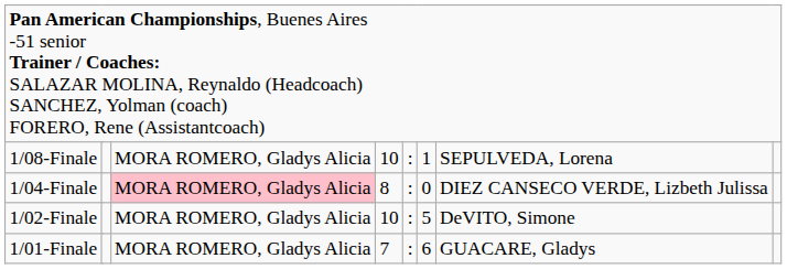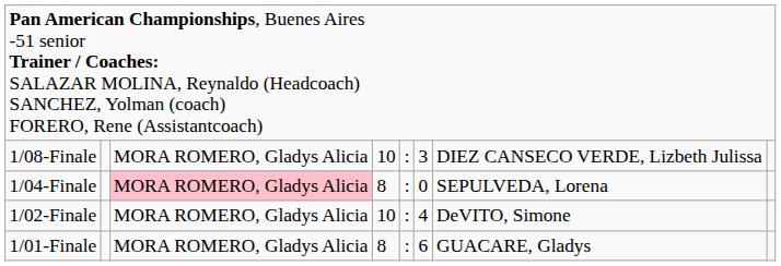 <table class="wikitable">
 <tr>
 <td colspan="9"><strong>Pan American Championships</strong>, Buenes Aires<br>-51 senior<br><strong>Trainer / Coaches:</strong><br>SALAZAR MOLINA, Reynaldo (Headcoach)<br>SANCHEZ, Yolman (coach)<br>FORERO, Rene (Assistantcoach)</td>
 </tr>
 <tr>
 <td colspan="2">1/08-Finale</td>
 <td></td>
 <td>MORA ROMERO, Gladys Alicia</td>
 <td>10</td>
 <td>:</td>
-<td>1</td>
-<td>SEPULVEDA, Lorena</td>
+<td>3</td>
+<td>DIEZ CANSECO VERDE, Lizbeth Julissa</td>
 <td></td>
 </tr>
 <tr>
 <td colspan="2">1/04-Finale</td>
 <td></td>
 <td style="background: pink;">MORA ROMERO, Gladys Alicia</td>
 <td>8</td>
 <td>:</td>
 <td>0</td>
-<td>DIEZ CANSECO VERDE, Lizbeth Julissa</td>
+<td>SEPULVEDA, Lorena</td>
 <td></td>
 </tr>
 <tr>
 <td colspan="2">1/02-Finale</td>
 <td></td>
 <td>MORA ROMERO, Gladys Alicia</td>
 <td>10</td>
 <td>:</td>
-<td>5</td>
+<td>4</td>
 <td>DeVITO, Simone</td>
 <td></td>
 </tr>
 <tr>
 <td colspan="2">1/01-Finale</td>
 <td></td>
 <td>MORA ROMERO, Gladys Alicia</td>
-<td>7</td>
+<td>8</td>
 <td>:</td>
 <td>6</td>
 <td>GUACARE, Gladys</td>
 <td></td>
 </tr>
 </table>
